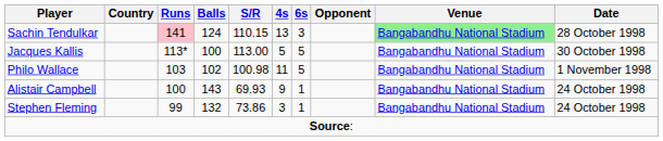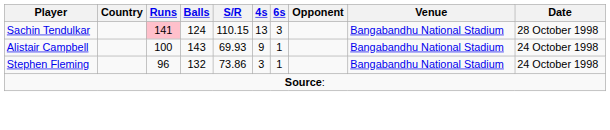 <table class="wikitable" style="text-align:center;width:70%">
 <tr>
 <th>Player</th>
 <th>Country</th>
 <th><a href='#'>Runs</a></th>
 <th><a href='#'>Balls</a></th>
 <th><a href='#'>S/R</a></th>
 <th><a href='#'>4s</a></th>
 <th><a href='#'>6s</a></th>
 <th>Opponent</th>
 <th>Venue</th>
 <th>Date</th>
 </tr>
 <tr>
 <td style="text-align:left"><a href='#'>Sachin Tendulkar</a></td>
 <td style="text-align:left"></td>
 <td style="background: pink;">141</td>
 <td>124</td>
 <td>110.15</td>
 <td>13</td>
 <td>3</td>
 <td style="text-align:left"></td>
-<td style="background: lightgreen; text-align:left"><a href='#'>Bangabandhu National Stadium</a></td>
+<td style="text-align:left"><a href='#'>Bangabandhu National Stadium</a></td>
 <td style="text-align:left">28 October 1998</td>
-</tr>
-<tr>
-<td style="text-align:left"><a href='#'>Jacques Kallis</a></td>
-<td style="text-align:left"></td>
-<td>113*</td>
-<td>100</td>
-<td>113.00</td>
-<td>5</td>
-<td>5</td>
-<td style="text-align:left"></td>
-<td style="text-align:left"><a href='#'>Bangabandhu National Stadium</a></td>
-<td style="text-align:left">30 October 1998</td>
-</tr>
-<tr>
-<td style="text-align:left"><a href='#'>Philo Wallace</a></td>
-<td style="text-align:left"></td>
-<td>103</td>
-<td>102</td>
-<td>100.98</td>
-<td>11</td>
-<td>5</td>
-<td style="text-align:left"></td>
-<td style="text-align:left"><a href='#'>Bangabandhu National Stadium</a></td>
-<td style="text-align:left">1 November 1998</td>
 </tr>
 <tr>
 <td style="text-align:left"><a href='#'>Alistair Campbell</a></td>
 <td style="text-align:left"></td>
 <td>100</td>
 <td>143</td>
 <td>69.93</td>
 <td>9</td>
 <td>1</td>
 <td style="text-align:left"></td>
 <td style="text-align:left"><a href='#'>Bangabandhu National Stadium</a></td>
 <td style="text-align:left">24 October 1998</td>
 </tr>
 <tr>
 <td style="text-align:left"><a href='#'>Stephen Fleming</a></td>
 <td style="text-align:left"></td>
-<td>99</td>
+<td>96</td>
 <td>132</td>
 <td>73.86</td>
 <td>3</td>
 <td>1</td>
 <td style="text-align:left"></td>
 <td style="text-align:left"><a href='#'>Bangabandhu National Stadium</a></td>
 <td style="text-align:left">24 October 1998</td>
 </tr>
 <tr>
 <td colspan="10"><strong>Source</strong>: </td>
 </tr>
 </table>
